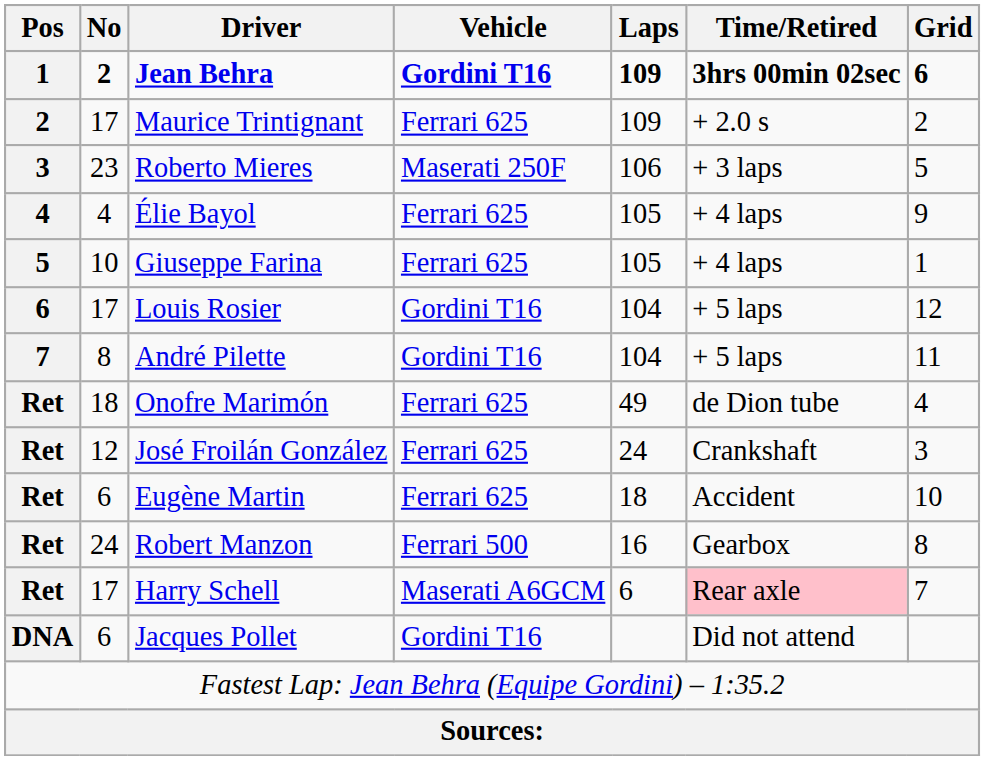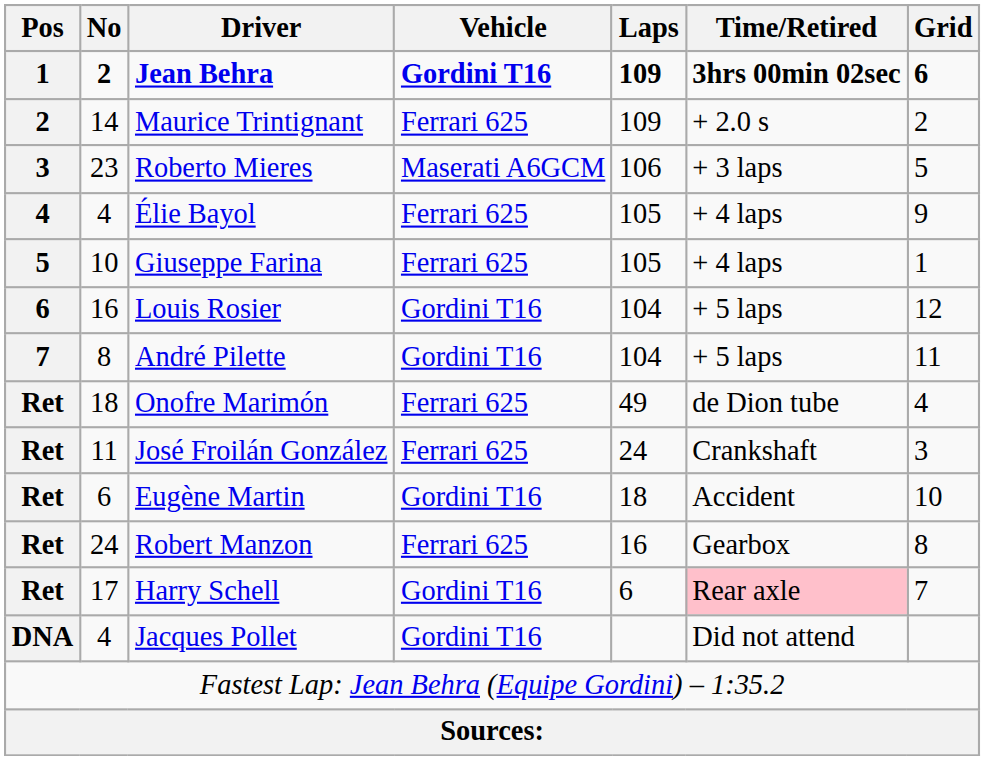 <table class="wikitable" style="font-size: 85%;">
 <tr>
 <th>Pos</th>
 <th>No</th>
 <th>Driver</th>
 <th>Vehicle</th>
 <th>Laps</th>
 <th>Time/Retired</th>
 <th>Grid</th>
 </tr>
 <tr>
 <th>1</th>
 <td align="center"><strong>2</strong></td>
 <td> <strong><a href='#'>Jean Behra</a></strong></td>
 <td><strong><a href='#'>Gordini T16</a></strong></td>
 <td><strong>109</strong></td>
 <td><strong>3hrs 00min 02sec</strong></td>
 <td><strong>6</strong></td>
 </tr>
 <tr>
 <th>2</th>
-<td align="center">17</td>
+<td align="center">14</td>
 <td> <a href='#'>Maurice Trintignant</a></td>
 <td><a href='#'>Ferrari 625</a></td>
 <td>109</td>
 <td>+ 2.0 s</td>
 <td>2</td>
 </tr>
 <tr>
 <th>3</th>
 <td align="center">23</td>
 <td> <a href='#'>Roberto Mieres</a></td>
-<td><a href='#'>Maserati 250F</a></td>
+<td><a href='#'>Maserati A6GCM</a></td>
 <td>106</td>
 <td>+ 3 laps</td>
 <td>5</td>
 </tr>
 <tr>
 <th>4</th>
 <td align="center">4</td>
 <td> <a href='#'>Élie Bayol</a></td>
 <td><a href='#'>Ferrari 625</a></td>
 <td>105</td>
 <td>+ 4 laps</td>
 <td>9</td>
 </tr>
 <tr>
 <th>5</th>
 <td align="center">10</td>
 <td> <a href='#'>Giuseppe Farina</a></td>
 <td><a href='#'>Ferrari 625</a></td>
 <td>105</td>
 <td>+ 4 laps</td>
 <td>1</td>
 </tr>
 <tr>
 <th>6</th>
-<td align="center">17</td>
+<td align="center">16</td>
 <td> <a href='#'>Louis Rosier</a></td>
 <td><a href='#'>Gordini T16</a></td>
 <td>104</td>
 <td>+ 5 laps</td>
 <td>12</td>
 </tr>
 <tr>
 <th>7</th>
 <td align="center">8</td>
 <td> <a href='#'>André Pilette</a></td>
 <td><a href='#'>Gordini T16</a></td>
 <td>104</td>
 <td>+ 5 laps</td>
 <td>11</td>
 </tr>
 <tr>
 <th>Ret</th>
 <td align="center">18</td>
 <td> <a href='#'>Onofre Marimón</a></td>
 <td><a href='#'>Ferrari 625</a></td>
 <td>49</td>
 <td>de Dion tube</td>
 <td>4</td>
 </tr>
 <tr>
 <th>Ret</th>
-<td align="center">12</td>
+<td align="center">11</td>
 <td> <a href='#'>José Froilán González</a></td>
 <td><a href='#'>Ferrari 625</a></td>
 <td>24</td>
 <td>Crankshaft</td>
 <td>3</td>
 </tr>
 <tr>
 <th>Ret</th>
 <td align="center">6</td>
 <td> <a href='#'>Eugène Martin</a></td>
-<td><a href='#'>Ferrari 625</a></td>
+<td><a href='#'>Gordini T16</a></td>
 <td>18</td>
 <td>Accident</td>
 <td>10</td>
 </tr>
 <tr>
 <th>Ret</th>
 <td align="center">24</td>
 <td> <a href='#'>Robert Manzon</a></td>
-<td><a href='#'>Ferrari 500</a></td>
+<td><a href='#'>Ferrari 625</a></td>
 <td>16</td>
 <td>Gearbox</td>
 <td>8</td>
 </tr>
 <tr>
 <th>Ret</th>
 <td align="center">17</td>
 <td> <a href='#'>Harry Schell</a></td>
-<td><a href='#'>Maserati A6GCM</a></td>
+<td><a href='#'>Gordini T16</a></td>
 <td>6</td>
 <td style="background: pink;">Rear axle</td>
 <td>7</td>
 </tr>
 <tr>
 <th>DNA</th>
-<td align="center">6</td>
+<td align="center">4</td>
 <td> <a href='#'>Jacques Pollet</a></td>
 <td><a href='#'>Gordini T16</a></td>
 <td></td>
 <td>Did not attend</td>
 <td></td>
 </tr>
 <tr>
 <td colspan="8" align="center"><em>Fastest Lap: <a href='#'>Jean Behra</a> (<a href='#'>Equipe Gordini</a>) – 1:35.2</em></td>
 </tr>
 <tr>
 <th colspan="8">Sources: </th>
 </tr>
 </table>
